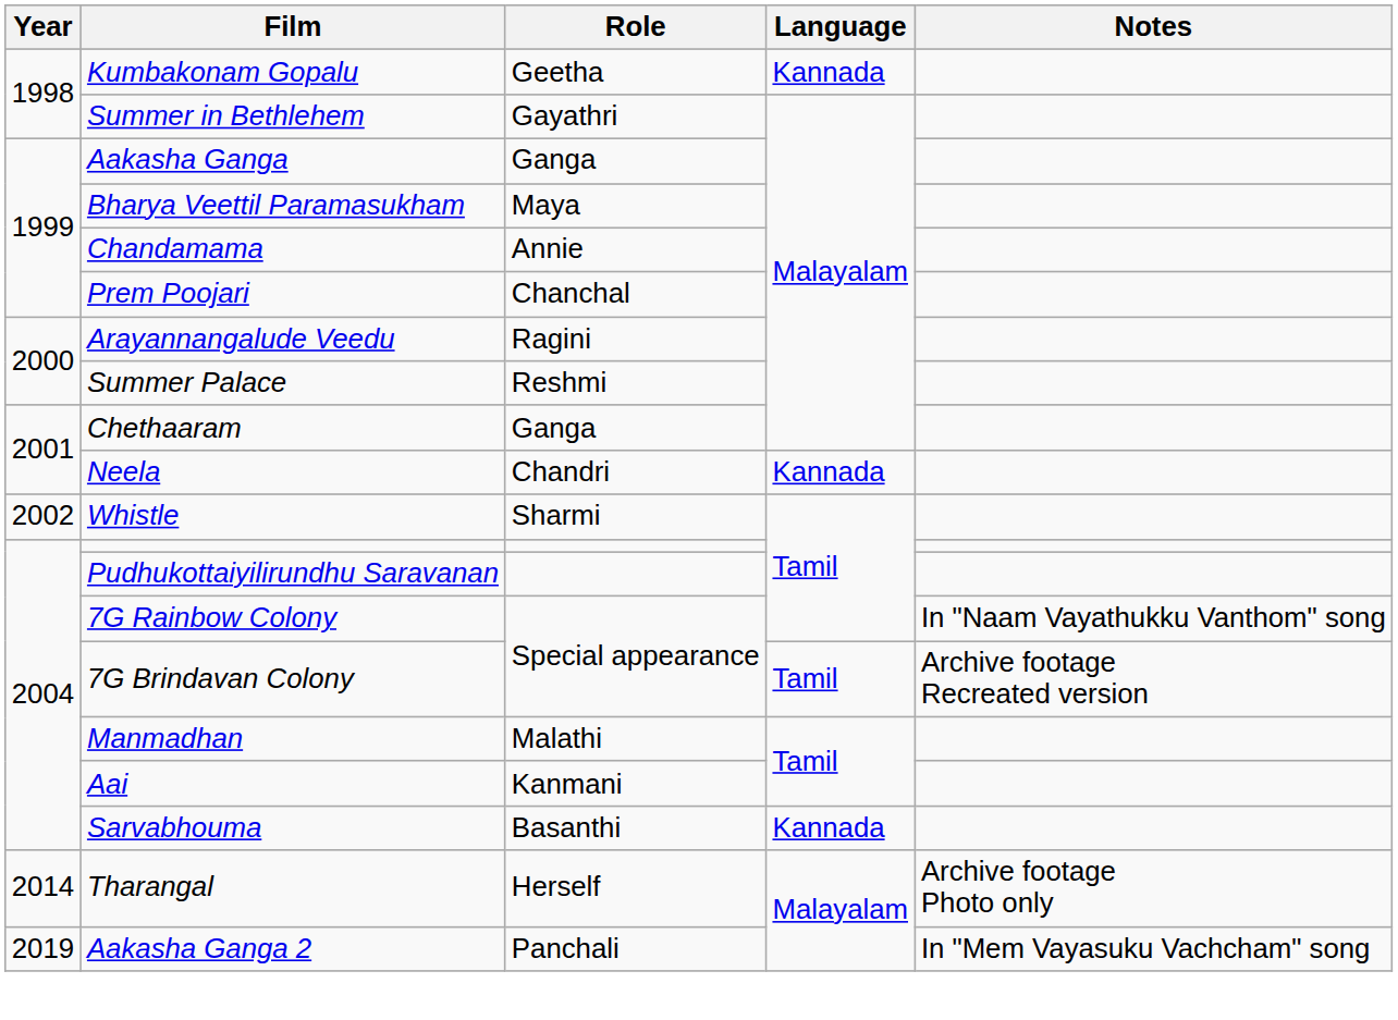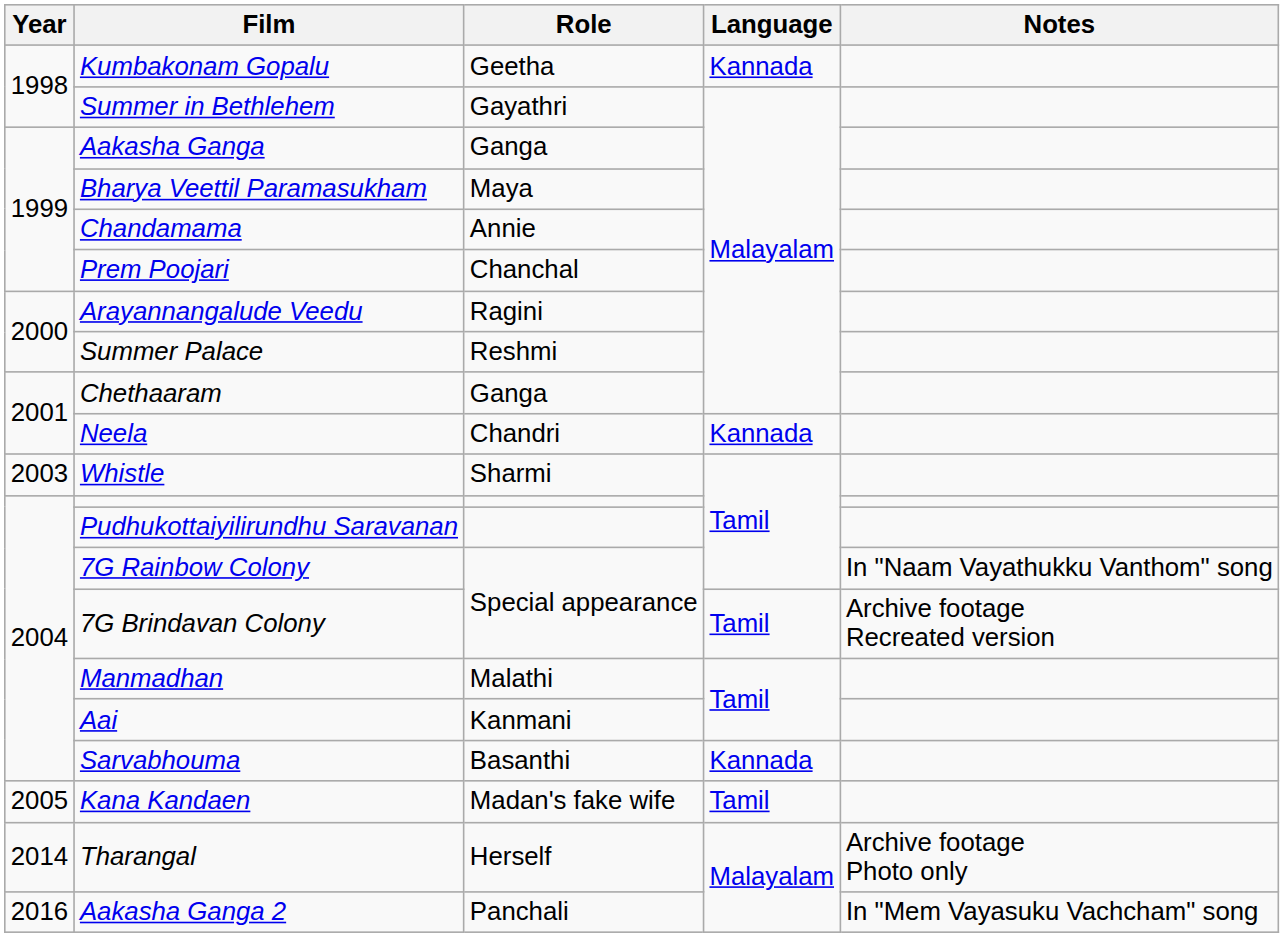 <table class="wikitable sortable">
 <tr>
 <th>Year</th>
 <th>Film</th>
 <th>Role</th>
 <th>Language</th>
 <th class="unsortable">Notes</th>
 </tr>
 <tr>
 <td rowspan=2>1998</td>
 <td><em><a href='#'>Kumbakonam Gopalu</a></em></td>
 <td>Geetha</td>
 <td><a href='#'>Kannada</a></td>
 <td></td>
 </tr>
 <tr>
 <td><em><a href='#'>Summer in Bethlehem</a></em></td>
 <td>Gayathri</td>
 <td rowspan=8><a href='#'>Malayalam</a></td>
 <td></td>
 </tr>
 <tr>
 <td rowspan=4>1999</td>
 <td><em><a href='#'>Aakasha Ganga</a></em></td>
 <td>Ganga</td>
 <td></td>
 </tr>
 <tr>
 <td><em><a href='#'>Bharya Veettil Paramasukham</a></em></td>
 <td>Maya</td>
 <td></td>
 </tr>
 <tr>
 <td><em><a href='#'>Chandamama</a></em></td>
 <td>Annie</td>
 <td></td>
 </tr>
 <tr>
 <td><em><a href='#'>Prem Poojari</a></em></td>
 <td>Chanchal</td>
 <td></td>
 </tr>
 <tr>
 <td rowspan=2>2000</td>
 <td><em><a href='#'>Arayannangalude Veedu</a></em></td>
 <td>Ragini</td>
 <td></td>
 </tr>
 <tr>
 <td><em>Summer Palace</em></td>
 <td>Reshmi</td>
 <td></td>
 </tr>
 <tr>
 <td rowspan=2>2001</td>
 <td><em>Chethaaram </em></td>
 <td>Ganga</td>
 <td></td>
 </tr>
 <tr>
 <td><em><a href='#'>Neela</a></em></td>
 <td>Chandri</td>
 <td><a href='#'>Kannada</a></td>
 <td></td>
 </tr>
 <tr>
-<td>2002</td>
+<td>2003</td>
 <td><em><a href='#'>Whistle</a></em></td>
 <td>Sharmi</td>
 <td rowspan=4><a href='#'>Tamil</a></td>
 <td></td>
 </tr>
 <tr>
 <td rowspan=7>2004</td>
 <td></td>
 </tr>
 <tr>
 <td><em><a href='#'>Pudhukottaiyilirundhu Saravanan</a></em></td>
 <td></td>
 <td></td>
 </tr>
 <tr>
 <td><em><a href='#'>7G Rainbow Colony</a></em></td>
 <td rowspan="2">Special appearance</td>
 <td>In "Naam Vayathukku Vanthom" song</td>
 </tr>
 <tr>
 <td><em>7G Brindavan Colony</em></td>
 <td><a href='#'>Tamil</a></td>
 <td>Archive footage<br>Recreated version</td>
 </tr>
 <tr>
 <td><em><a href='#'>Manmadhan</a></em></td>
 <td>Malathi</td>
 <td rowspan=2><a href='#'>Tamil</a></td>
 <td></td>
 </tr>
 <tr>
 <td><em><a href='#'>Aai</a></em></td>
 <td>Kanmani</td>
 <td></td>
 </tr>
 <tr>
 <td><em><a href='#'>Sarvabhouma</a></em></td>
 <td>Basanthi</td>
 <td><a href='#'>Kannada</a></td>
 <td></td>
 </tr>
 <tr>
+<td>2005</td>
+<td><em><a href='#'>Kana Kandaen</a></em></td>
+<td>Madan's fake wife</td>
+<td><a href='#'>Tamil</a></td>
+<td></td>
+</tr>
+<tr>
 <td>2014</td>
 <td><em>Tharangal</em></td>
 <td>Herself</td>
 <td rowspan=2><a href='#'>Malayalam</a></td>
 <td>Archive footage<br>Photo only</td>
 </tr>
 <tr>
-<td>2019</td>
+<td>2016</td>
 <td><em><a href='#'>Aakasha Ganga 2</a></em></td>
 <td>Panchali</td>
 <td>In "Mem Vayasuku Vachcham"  song</td>
 </tr>
 </table>
